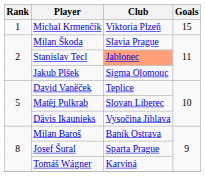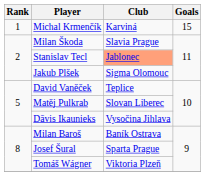 <table class="wikitable sortable" style="text-align:center">
 <tr>
 <th>Rank</th>
 <th>Player</th>
 <th>Club</th>
 <th>Goals</th>
 </tr>
 <tr>
 <td>1</td>
 <td align=left> <a href='#'>Michal Krmenčík</a></td>
-<td align=left><a href='#'>Viktoria Plzeň</a></td>
+<td align="left"><a href='#'>Karviná</a></td>
 <td>15</td>
 </tr>
 <tr>
 <td rowspan=3>2</td>
 <td align="left"> <a href='#'>Milan Škoda</a></td>
 <td align="left"><a href='#'>Slavia Prague</a></td>
 <td rowspan=3>11</td>
 </tr>
 <tr>
 <td align="left"> <a href='#'>Stanislav Tecl</a></td>
 <td align="left" style="background: lightsalmon;"><a href='#'>Jablonec</a></td>
 </tr>
 <tr>
 <td align="left"> <a href='#'>Jakub Plšek</a></td>
 <td align="left"><a href='#'>Sigma Olomouc</a></td>
 </tr>
 <tr>
 <td rowspan=3>5</td>
 <td align="left"> <a href='#'>David Vaněček</a></td>
 <td align="left"><a href='#'>Teplice</a></td>
 <td rowspan=3>10</td>
 </tr>
 <tr>
 <td align="left"> <a href='#'>Matěj Pulkrab</a></td>
 <td align="left"><a href='#'>Slovan Liberec</a></td>
 </tr>
 <tr>
 <td align="left"> <a href='#'>Dāvis Ikaunieks</a></td>
 <td align="left"><a href='#'>Vysočina Jihlava</a></td>
 </tr>
 <tr>
 <td rowspan=3>8</td>
 <td align="left"> <a href='#'>Milan Baroš</a></td>
 <td align="left"><a href='#'>Baník Ostrava</a></td>
 <td rowspan=3>9</td>
 </tr>
 <tr>
 <td align="left"> <a href='#'>Josef Šural</a></td>
 <td align="left"><a href='#'>Sparta Prague</a></td>
 </tr>
 <tr>
 <td align="left"> <a href='#'>Tomáš Wágner</a></td>
-<td align="left"><a href='#'>Karviná</a></td>
+<td align=left><a href='#'>Viktoria Plzeň</a></td>
 </tr>
 <tr>
 </tr>
 </table>
